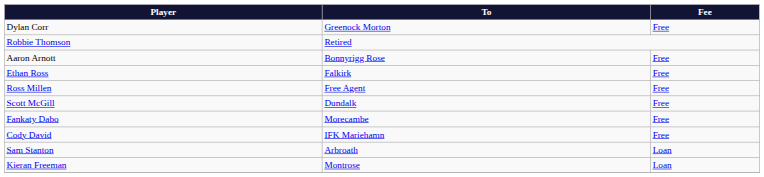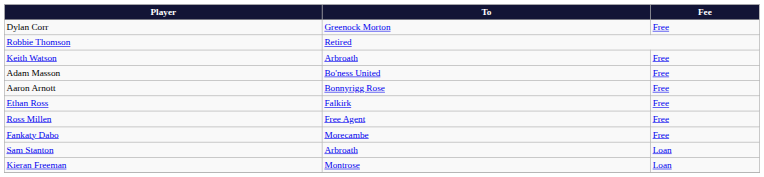 <table class="wikitable" style="text-align:left; font-size:95%;width:98%;">
 <tr>
 <th style="background:#121436;color:white;"><strong>Player</strong></th>
 <th style="background:#121436;color:white;"><strong>To</strong></th>
 <th style="background:#121436;color:white;"><strong>Fee</strong></th>
 </tr>
 <tr>
 <td> Dylan Corr</td>
 <td> <a href='#'>Greenock Morton</a></td>
 <td><a href='#'>Free</a></td>
 </tr>
 <tr>
 <td> <a href='#'>Robbie Thomson</a></td>
 <td colspan=2><a href='#'>Retired</a></td>
+</tr>
+<tr>
+<td> <a href='#'>Keith Watson</a></td>
+<td> <a href='#'>Arbroath</a></td>
+<td><a href='#'>Free</a></td>
+</tr>
+<tr>
+<td> Adam Masson</td>
+<td> <a href='#'>Bo'ness United</a></td>
+<td><a href='#'>Free</a></td>
 </tr>
 <tr>
 <td> Aaron Arnott</td>
 <td> <a href='#'>Bonnyrigg Rose</a></td>
 <td><a href='#'>Free</a></td>
 </tr>
 <tr>
 <td> <a href='#'>Ethan Ross</a></td>
 <td> <a href='#'>Falkirk</a></td>
 <td><a href='#'>Free</a></td>
 </tr>
 <tr>
 <td> <a href='#'>Ross Millen</a></td>
 <td><a href='#'>Free Agent</a></td>
 <td><a href='#'>Free</a></td>
 </tr>
 <tr>
-<td> <a href='#'>Scott McGill</a></td>
-<td> <a href='#'>Dundalk</a></td>
-<td><a href='#'>Free</a></td>
-</tr>
-<tr>
 <td> <a href='#'>Fankaty Dabo</a></td>
 <td> <a href='#'>Morecambe</a></td>
-<td><a href='#'>Free</a></td>
-</tr>
-<tr>
-<td> <a href='#'>Cody David</a></td>
-<td> <a href='#'>IFK Mariehamn</a></td>
 <td><a href='#'>Free</a></td>
 </tr>
 <tr>
 <td> <a href='#'>Sam Stanton</a></td>
 <td> <a href='#'>Arbroath</a></td>
 <td><a href='#'>Loan</a></td>
 </tr>
 <tr>
 <td> <a href='#'>Kieran Freeman</a></td>
 <td> <a href='#'>Montrose</a></td>
 <td><a href='#'>Loan</a></td>
 </tr>
 <tr>
 </tr>
 </table>
